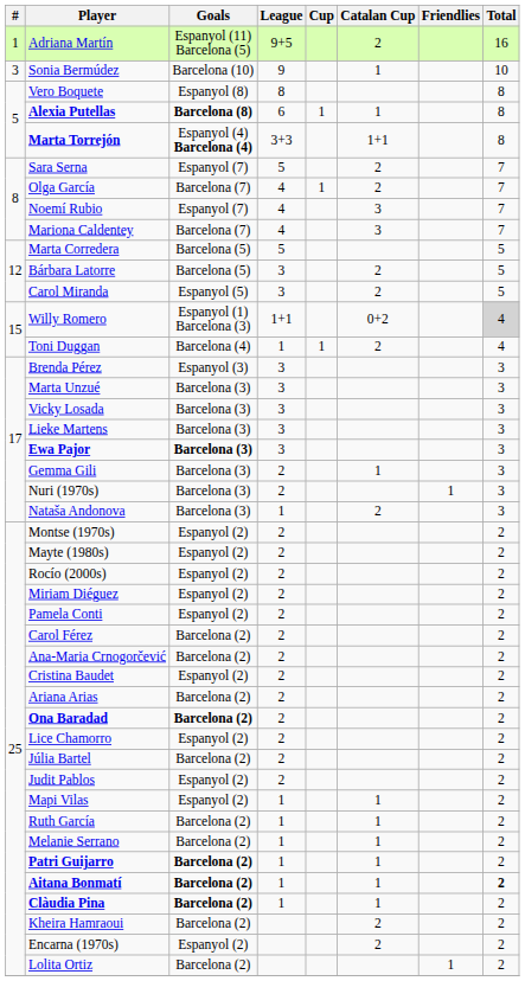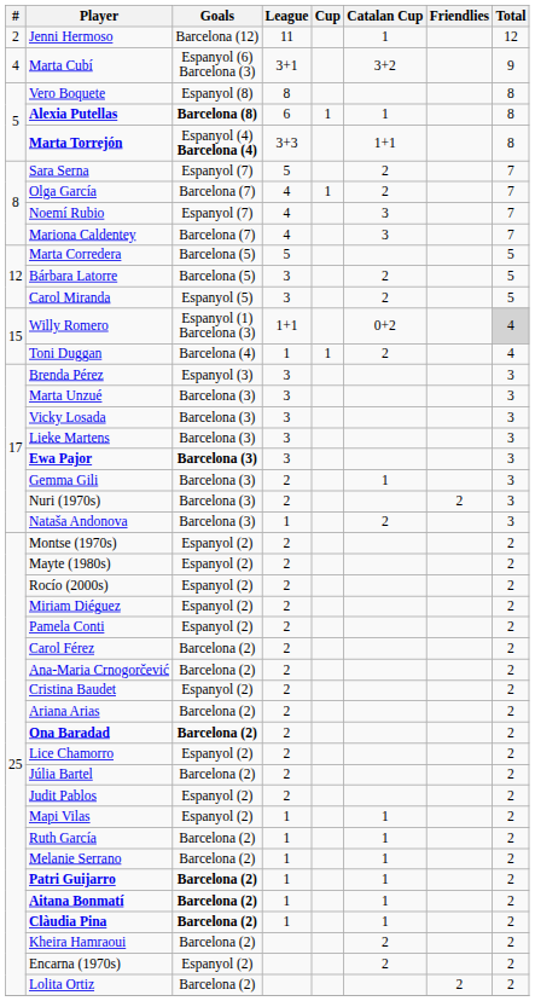 <table class="wikitable" style="font-size:90%; text-align: center; line-height:15px;">
 <tr>
 <th scope="col">#</th>
 <th scope="col">Player</th>
 <th scope="col">Goals</th>
 <th>League</th>
 <th>Cup</th>
 <th>Catalan Cup</th>
 <th>Friendlies</th>
 <th>Total</th>
 </tr>
-<tr bgcolor="#d9ffb2">
-<td>1</td>
-<td style="text-align:left;"><a href='#'>Adriana Martín</a></td>
-<td>Espanyol (11)<br>Barcelona (5)</td>
-<td>9+5</td>
-<td></td>
+<tr>
 <td>2</td>
-<td></td>
-<td>16</td>
-</tr>
-<tr>
-<td>3</td>
-<td style="text-align:left;"><a href='#'>Sonia Bermúdez</a></td>
-<td>Barcelona (10)</td>
-<td>9</td>
+<td style="text-align:left;"><a href='#'>Jenni Hermoso</a></td>
+<td>Barcelona (12)</td>
+<td>11</td>
 <td></td>
 <td>1</td>
 <td></td>
-<td>10</td>
+<td>12</td>
+</tr>
+<tr>
+<td>4</td>
+<td style="text-align:left;"><a href='#'>Marta Cubí</a></td>
+<td>Espanyol (6)<br>Barcelona (3)</td>
+<td>3+1</td>
+<td></td>
+<td>3+2</td>
+<td></td>
+<td>9</td>
 </tr>
 <tr>
 <td rowspan="3">5</td>
 <td style="text-align:left;"><a href='#'>Vero Boquete</a></td>
 <td>Espanyol (8)</td>
 <td>8</td>
 <td></td>
 <td></td>
 <td></td>
 <td>8</td>
 </tr>
 <tr>
 <td style="text-align:left;"><strong><a href='#'>Alexia Putellas</a></strong></td>
 <td><strong>Barcelona (8)</strong></td>
 <td>6</td>
 <td>1</td>
 <td>1</td>
 <td></td>
 <td>8</td>
 </tr>
 <tr>
 <td style="text-align:left;"><strong><a href='#'>Marta Torrejón</a></strong></td>
 <td>Espanyol (4)<br><strong>Barcelona (4)</strong></td>
 <td>3+3</td>
 <td></td>
 <td>1+1</td>
 <td></td>
 <td>8</td>
 </tr>
 <tr>
 <td rowspan="4">8</td>
 <td style="text-align:left;"><a href='#'>Sara Serna</a></td>
 <td>Espanyol (7)</td>
 <td>5</td>
 <td></td>
 <td>2</td>
 <td></td>
 <td>7</td>
 </tr>
 <tr>
 <td style="text-align:left;"><a href='#'>Olga García</a></td>
 <td>Barcelona (7)</td>
 <td>4</td>
 <td>1</td>
 <td>2</td>
 <td></td>
 <td>7</td>
 </tr>
 <tr>
 <td style="text-align:left;"><a href='#'>Noemí Rubio</a></td>
 <td>Espanyol (7)</td>
 <td>4</td>
 <td></td>
 <td>3</td>
 <td></td>
 <td>7</td>
 </tr>
 <tr>
 <td style="text-align:left;"><a href='#'>Mariona Caldentey</a></td>
 <td>Barcelona (7)</td>
 <td>4</td>
 <td></td>
 <td>3</td>
 <td></td>
 <td>7</td>
 </tr>
 <tr>
 <td rowspan="3">12</td>
 <td style="text-align:left;"><a href='#'>Marta Corredera</a></td>
 <td>Barcelona (5)</td>
 <td>5</td>
 <td></td>
 <td></td>
 <td></td>
 <td>5</td>
 </tr>
 <tr>
 <td style="text-align:left;"><a href='#'>Bárbara Latorre</a></td>
 <td>Barcelona (5)</td>
 <td>3</td>
 <td></td>
 <td>2</td>
 <td></td>
 <td>5</td>
 </tr>
 <tr>
 <td style="text-align:left;"><a href='#'>Carol Miranda</a></td>
 <td>Espanyol (5)</td>
 <td>3</td>
 <td></td>
 <td>2</td>
 <td></td>
 <td>5</td>
 </tr>
 <tr>
 <td rowspan="2">15</td>
 <td style="text-align:left;"><a href='#'>Willy Romero</a></td>
 <td>Espanyol (1)<br>Barcelona (3)</td>
 <td>1+1</td>
 <td></td>
 <td>0+2</td>
 <td></td>
 <td style="background: lightgrey;">4</td>
 </tr>
 <tr>
 <td style="text-align:left;"> <a href='#'>Toni Duggan</a></td>
 <td>Barcelona (4)</td>
 <td>1</td>
 <td>1</td>
 <td>2</td>
 <td></td>
 <td>4</td>
 </tr>
 <tr>
 <td rowspan="8">17</td>
 <td style="text-align:left;"><a href='#'>Brenda Pérez</a></td>
 <td>Espanyol (3)</td>
 <td>3</td>
 <td></td>
 <td></td>
 <td></td>
 <td>3</td>
 </tr>
 <tr>
 <td style="text-align:left;"><a href='#'>Marta Unzué</a></td>
 <td>Barcelona (3)</td>
 <td>3</td>
 <td></td>
 <td></td>
 <td></td>
 <td>3</td>
 </tr>
 <tr>
 <td style="text-align:left;"><a href='#'>Vicky Losada</a></td>
 <td>Barcelona (3)</td>
 <td>3</td>
 <td></td>
 <td></td>
 <td></td>
 <td>3</td>
 </tr>
 <tr>
 <td style="text-align:left;"> <a href='#'>Lieke Martens</a></td>
 <td>Barcelona (3)</td>
 <td>3</td>
 <td></td>
 <td></td>
 <td></td>
 <td>3</td>
 </tr>
 <tr>
 <td style="text-align:left;"> <strong><a href='#'>Ewa Pajor</a></strong></td>
 <td><strong>Barcelona (3)</strong></td>
 <td>3</td>
 <td></td>
 <td></td>
 <td></td>
 <td>3</td>
 </tr>
 <tr>
 <td style="text-align:left;"><a href='#'>Gemma Gili</a></td>
 <td>Barcelona (3)</td>
 <td>2</td>
 <td></td>
 <td>1</td>
 <td></td>
 <td>3</td>
 </tr>
 <tr>
 <td style="text-align:left;">Nuri (1970s)</td>
 <td>Barcelona (3)</td>
 <td>2</td>
 <td></td>
 <td></td>
-<td>1</td>
+<td>2</td>
 <td>3</td>
 </tr>
 <tr>
 <td style="text-align:left;"> <a href='#'>Nataša Andonova</a></td>
 <td>Barcelona (3)</td>
 <td>1</td>
 <td></td>
 <td>2</td>
 <td></td>
 <td>3</td>
 </tr>
 <tr>
 <td rowspan="22">25</td>
 <td style="text-align:left;">Montse (1970s)</td>
 <td>Espanyol (2)</td>
 <td>2</td>
 <td></td>
 <td></td>
 <td></td>
 <td>2</td>
 </tr>
 <tr>
 <td style="text-align:left;">Mayte (1980s)</td>
 <td>Espanyol (2)</td>
 <td>2</td>
 <td></td>
 <td></td>
 <td></td>
 <td>2</td>
 </tr>
 <tr>
 <td style="text-align:left;">Rocío (2000s)</td>
 <td>Espanyol (2)</td>
 <td>2</td>
 <td></td>
 <td></td>
 <td></td>
 <td>2</td>
 </tr>
 <tr>
 <td style="text-align:left;"><a href='#'>Miriam Diéguez</a></td>
 <td>Espanyol (2)</td>
 <td>2</td>
 <td></td>
 <td></td>
 <td></td>
 <td>2</td>
 </tr>
 <tr>
 <td style="text-align:left;"> <a href='#'>Pamela Conti</a></td>
 <td>Espanyol (2)</td>
 <td>2</td>
 <td></td>
 <td></td>
 <td></td>
 <td>2</td>
 </tr>
 <tr>
 <td style="text-align:left;"><a href='#'>Carol Férez</a></td>
 <td>Barcelona (2)</td>
 <td>2</td>
 <td></td>
 <td></td>
 <td></td>
 <td>2</td>
 </tr>
 <tr>
 <td style="text-align:left;"> <a href='#'>Ana-Maria Crnogorčević</a></td>
 <td>Barcelona (2)</td>
 <td>2</td>
 <td></td>
 <td></td>
 <td></td>
 <td>2</td>
 </tr>
 <tr>
 <td style="text-align:left;"><a href='#'>Cristina Baudet</a></td>
 <td>Espanyol (2)</td>
 <td>2</td>
 <td></td>
 <td></td>
 <td></td>
 <td>2</td>
 </tr>
 <tr>
 <td style="text-align:left;"><a href='#'>Ariana Arias</a></td>
 <td>Barcelona (2)</td>
 <td>2</td>
 <td></td>
 <td></td>
 <td></td>
 <td>2</td>
 </tr>
 <tr>
 <td style="text-align:left;"><strong><a href='#'>Ona Baradad</a></strong></td>
 <td><strong>Barcelona (2)</strong></td>
 <td>2</td>
 <td></td>
 <td></td>
 <td></td>
 <td>2</td>
 </tr>
 <tr>
 <td style="text-align:left;"> <a href='#'>Lice Chamorro</a></td>
 <td>Espanyol (2)</td>
 <td>2</td>
 <td></td>
 <td></td>
 <td></td>
 <td>2</td>
 </tr>
 <tr>
 <td style="text-align:left;"><a href='#'>Júlia Bartel</a></td>
 <td>Barcelona (2)</td>
 <td>2</td>
 <td></td>
 <td></td>
 <td></td>
 <td>2</td>
 </tr>
 <tr>
 <td style="text-align:left;"><a href='#'>Judit Pablos</a></td>
 <td>Espanyol (2)</td>
 <td>2</td>
 <td></td>
 <td></td>
 <td></td>
 <td>2</td>
 </tr>
 <tr>
 <td style="text-align:left;"><a href='#'>Mapi Vilas</a></td>
 <td>Espanyol (2)</td>
 <td>1</td>
 <td></td>
 <td>1</td>
 <td></td>
 <td>2</td>
 </tr>
 <tr>
 <td style="text-align:left;"><a href='#'>Ruth García</a></td>
 <td>Barcelona (2)</td>
 <td>1</td>
 <td></td>
 <td>1</td>
 <td></td>
 <td>2</td>
 </tr>
 <tr>
 <td style="text-align:left;"><a href='#'>Melanie Serrano</a></td>
 <td>Barcelona (2)</td>
 <td>1</td>
 <td></td>
 <td>1</td>
 <td></td>
 <td>2</td>
 </tr>
 <tr>
 <td style="text-align:left;"><a href='#'><strong>Patri Guijarro</strong></a></td>
 <td><strong>Barcelona (2)</strong></td>
 <td>1</td>
 <td></td>
 <td>1</td>
 <td></td>
 <td>2</td>
 </tr>
 <tr>
 <td style="text-align:left;"><strong><a href='#'>Aitana Bonmatí</a></strong></td>
 <td><strong>Barcelona (2)</strong></td>
 <td>1</td>
 <td></td>
 <td>1</td>
 <td></td>
-<td><strong>2</strong></td>
+<td>2</td>
 </tr>
 <tr>
 <td style="text-align:left;"><strong><a href='#'>Clàudia Pina</a></strong></td>
 <td><strong>Barcelona (2)</strong></td>
 <td>1</td>
 <td></td>
 <td>1</td>
 <td></td>
 <td>2</td>
 </tr>
 <tr>
 <td style="text-align:left;"> <a href='#'>Kheira Hamraoui</a></td>
 <td>Barcelona (2)</td>
 <td></td>
 <td></td>
 <td>2</td>
 <td></td>
 <td>2</td>
 </tr>
 <tr>
 <td style="text-align:left;">Encarna (1970s)</td>
 <td>Espanyol (2)</td>
 <td></td>
 <td></td>
 <td>2</td>
 <td></td>
 <td>2</td>
 </tr>
 <tr>
 <td style="text-align:left;"><a href='#'>Lolita Ortiz</a></td>
 <td>Barcelona (2)</td>
 <td></td>
 <td></td>
 <td></td>
-<td>1</td>
+<td>2</td>
 <td>2</td>
 </tr>
 <tr>
 </tr>
 </table>
